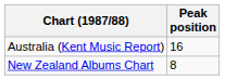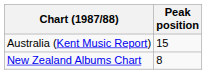 <table class="wikitable">
 <tr>
 <th>Chart (1987/88)</th>
 <th>Peak<br>position</th>
 </tr>
 <tr>
 <td>Australia (<a href='#'>Kent Music Report</a>)</td>
-<td>16</td>
+<td>15</td>
 </tr>
 <tr>
 <td><a href='#'>New Zealand Albums Chart</a></td>
 <td>8</td>
 </tr>
 </table>
